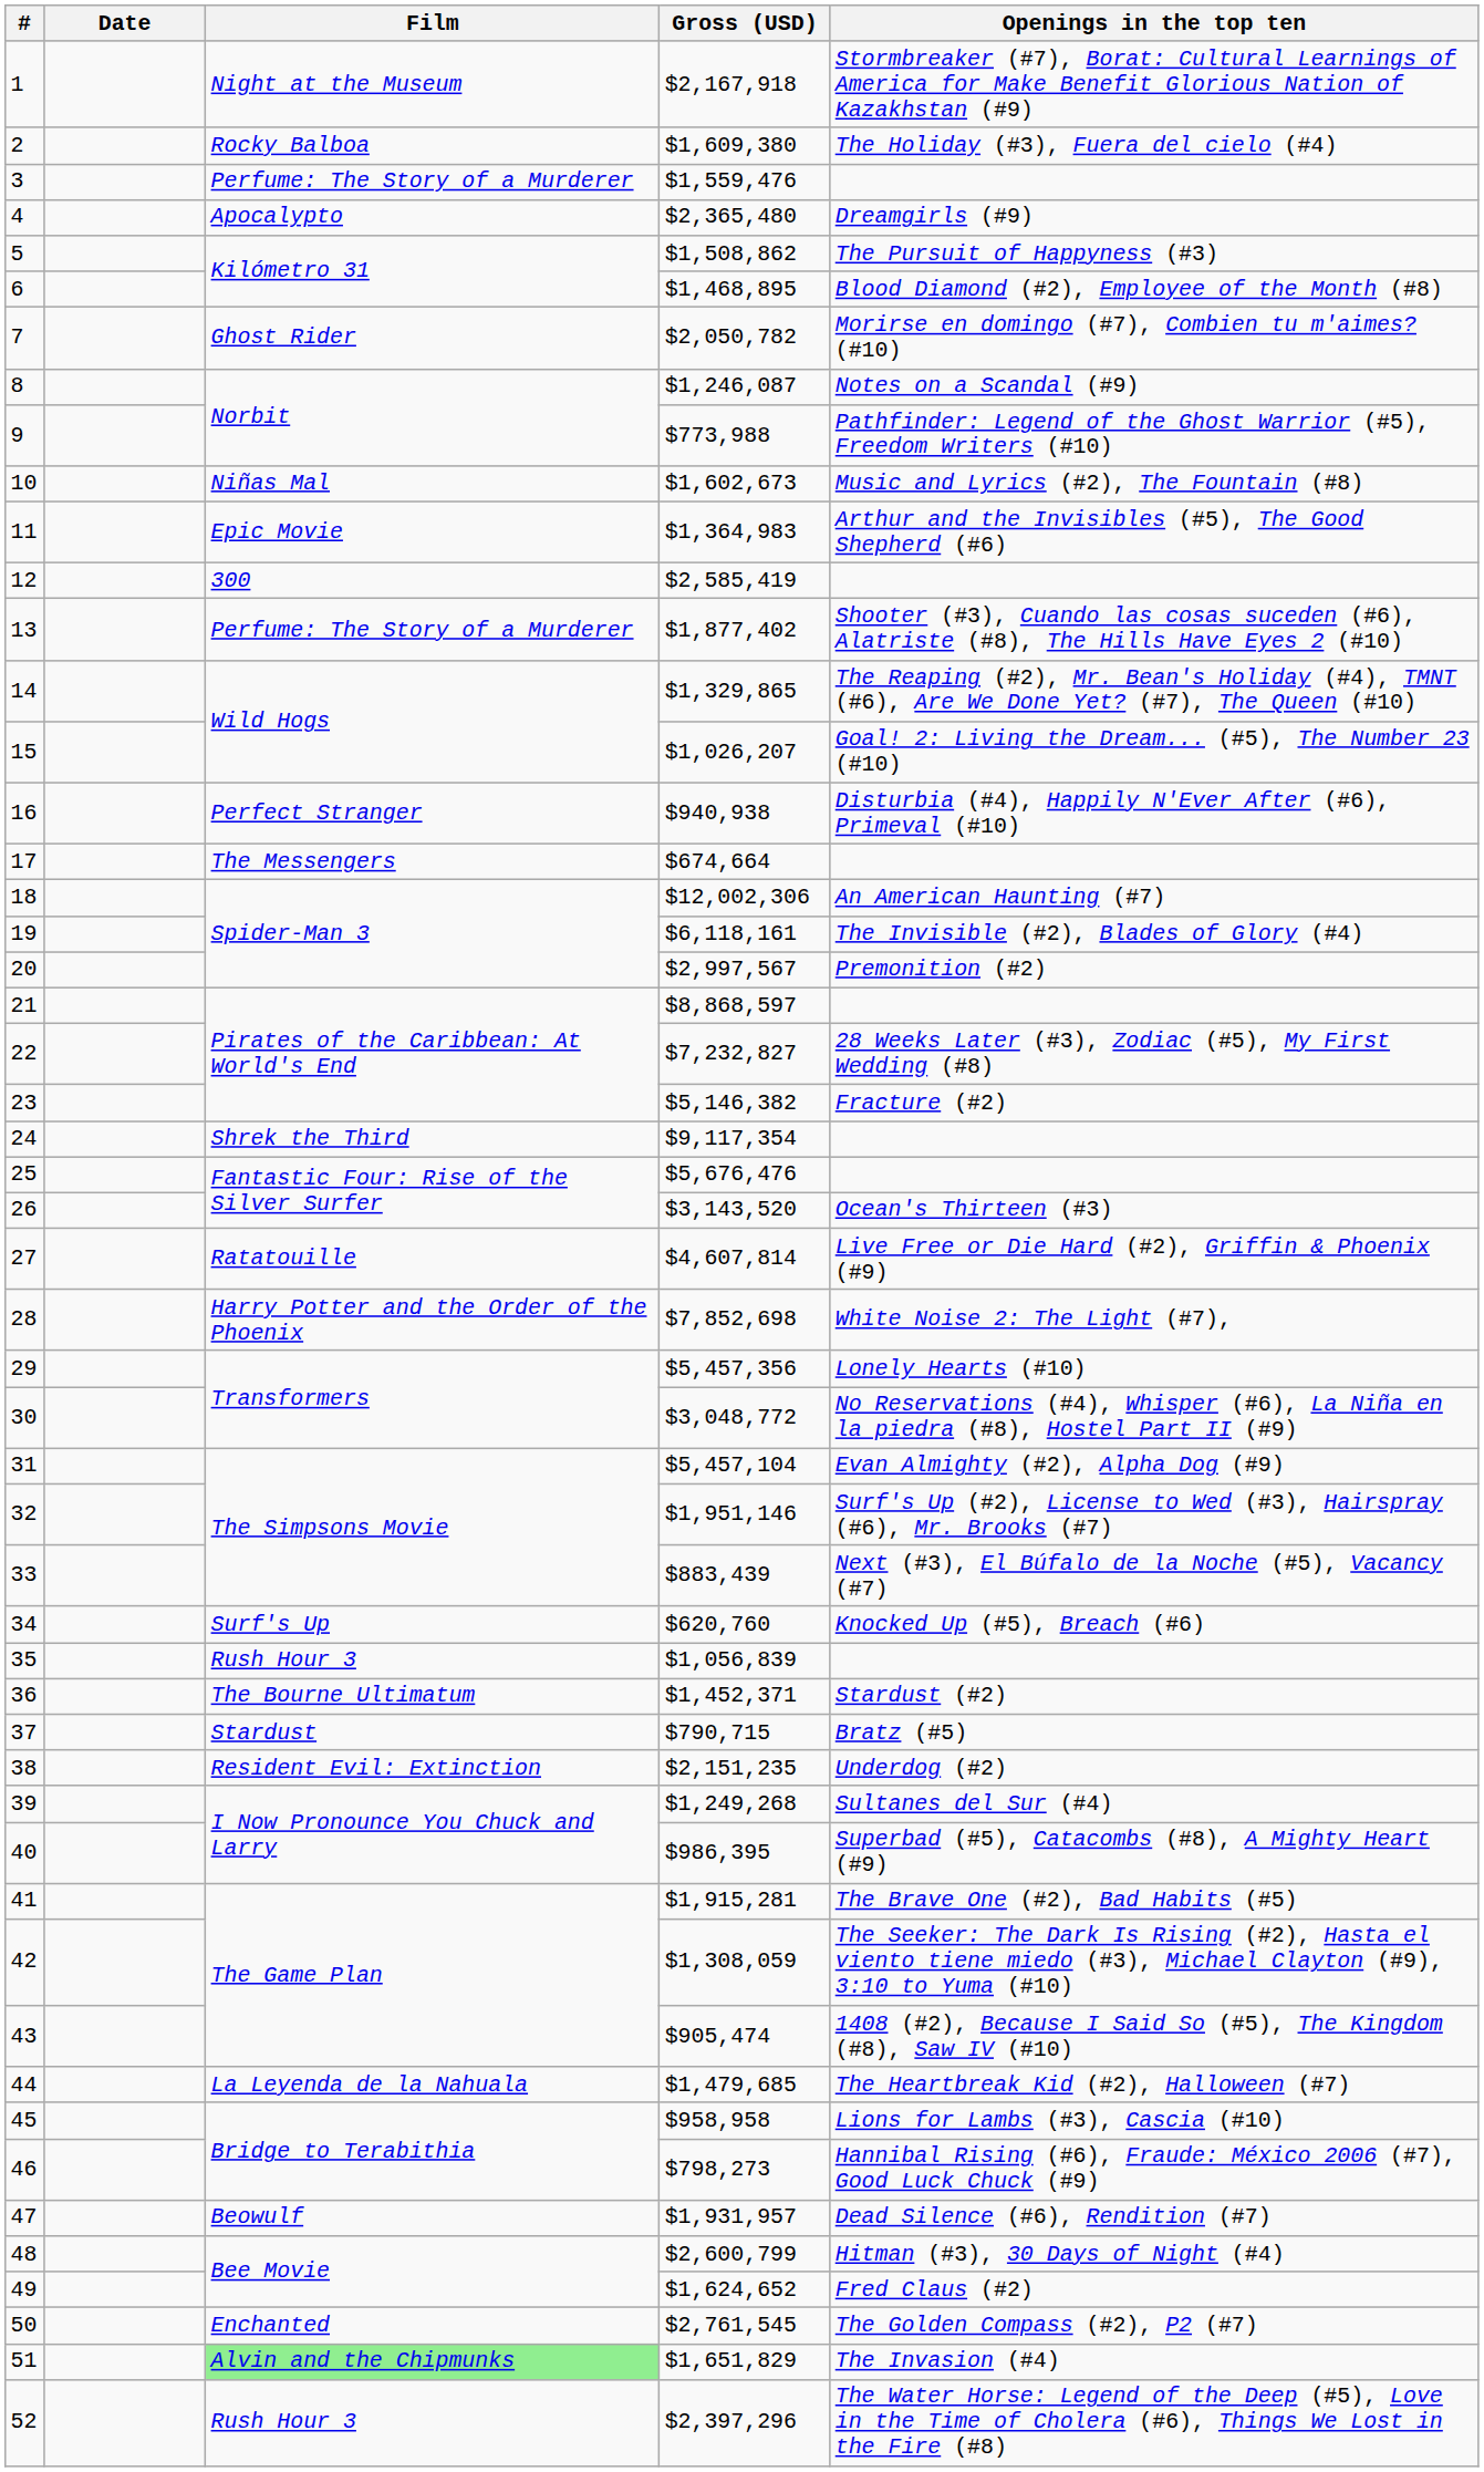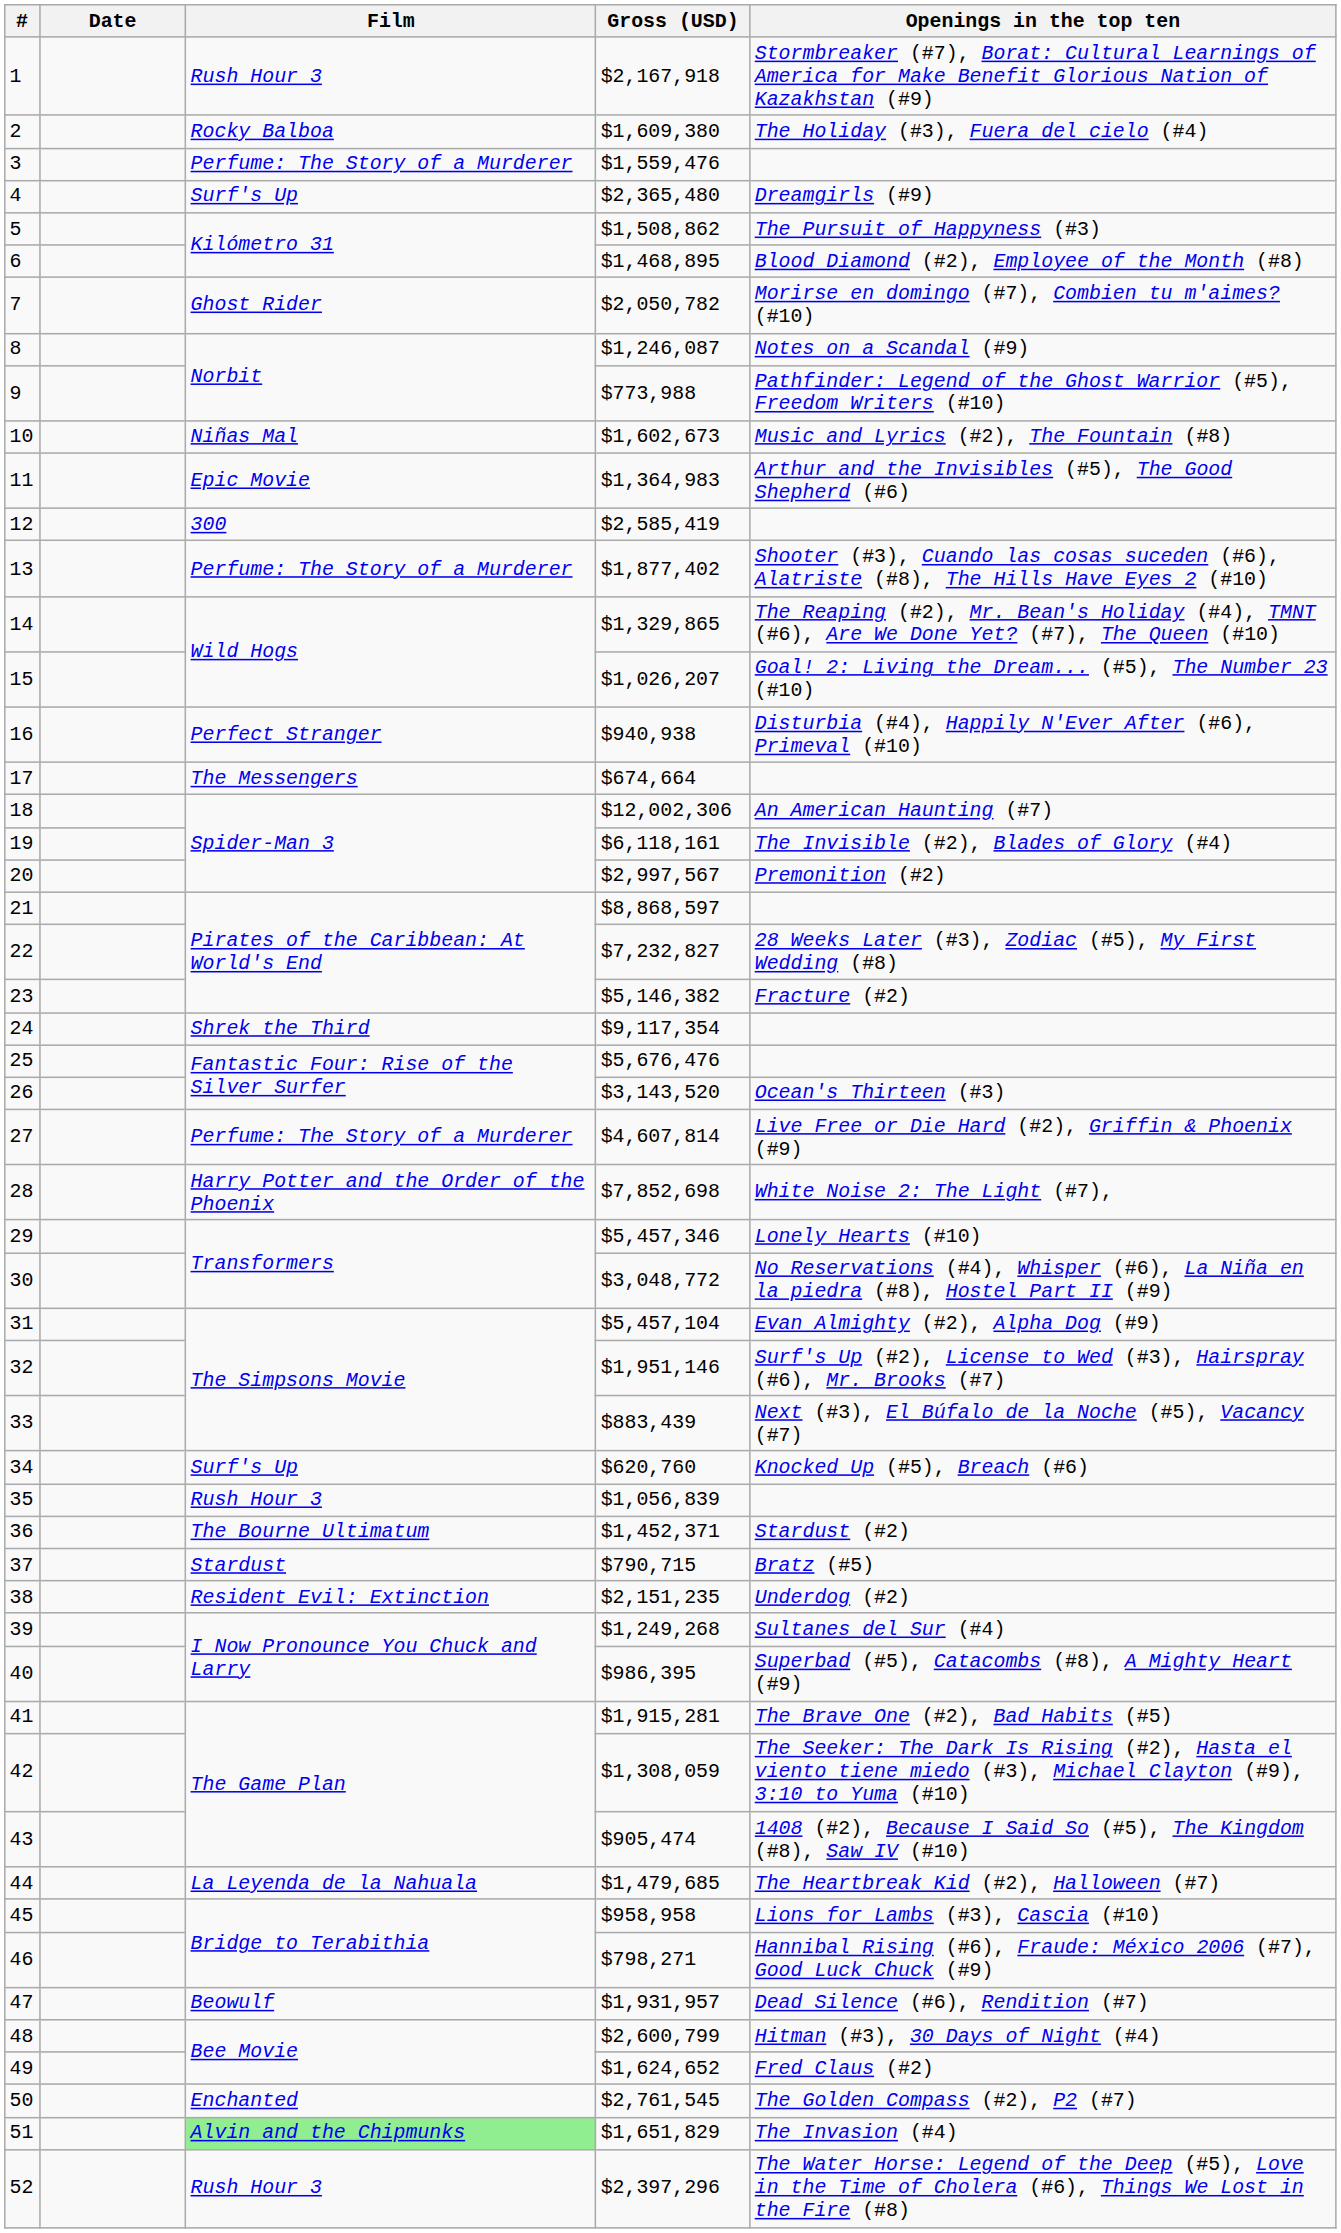 <table class="wikitable sortable">
 <tr>
 <th style="width:1%;">#</th>
 <th style="width:10%;">Date</th>
 <th style="width:28%;">Film</th>
 <th style="width:10%;">Gross (USD)</th>
 <th style="width:40%;">Openings in the top ten</th>
 </tr>
 <tr>
 <td>1</td>
 <td></td>
-<td><em><a href='#'>Night at the Museum</a></em></td>
+<td><em><a href='#'>Rush Hour 3</a></em></td>
 <td>$2,167,918</td>
 <td><em><a href='#'>Stormbreaker</a></em> (#7), <em><a href='#'>Borat: Cultural Learnings of America for Make Benefit Glorious Nation of Kazakhstan</a></em> (#9)</td>
 </tr>
 <tr>
 <td>2</td>
 <td></td>
 <td><em><a href='#'>Rocky Balboa</a></em></td>
 <td>$1,609,380</td>
 <td><em><a href='#'>The Holiday</a></em> (#3), <em><a href='#'>Fuera del cielo</a></em> (#4)</td>
 </tr>
 <tr>
 <td>3</td>
 <td></td>
 <td><em><a href='#'>Perfume: The Story of a Murderer</a></em></td>
 <td>$1,559,476</td>
 <td></td>
 </tr>
 <tr>
 <td>4</td>
 <td></td>
-<td><em><a href='#'>Apocalypto</a></em></td>
+<td><em><a href='#'>Surf's Up</a></em></td>
 <td>$2,365,480</td>
 <td><em><a href='#'>Dreamgirls</a></em> (#9)</td>
 </tr>
 <tr>
 <td>5</td>
 <td></td>
 <td rowspan="2"><em><a href='#'>Kilómetro 31</a></em></td>
 <td>$1,508,862</td>
 <td><em><a href='#'>The Pursuit of Happyness</a></em> (#3)</td>
 </tr>
 <tr>
 <td>6</td>
 <td></td>
 <td>$1,468,895</td>
 <td><em><a href='#'>Blood Diamond</a></em> (#2), <em><a href='#'>Employee of the Month</a></em> (#8)</td>
 </tr>
 <tr>
 <td>7</td>
 <td></td>
 <td><em><a href='#'>Ghost Rider</a></em></td>
 <td>$2,050,782</td>
 <td><em><a href='#'>Morirse en domingo</a></em> (#7), <em><a href='#'>Combien tu m'aimes?</a></em> (#10)</td>
 </tr>
 <tr>
 <td>8</td>
 <td></td>
 <td rowspan="2"><em><a href='#'>Norbit</a></em></td>
 <td>$1,246,087</td>
 <td><em><a href='#'>Notes on a Scandal</a></em> (#9)</td>
 </tr>
 <tr>
 <td>9</td>
 <td></td>
 <td>$773,988</td>
 <td><em><a href='#'>Pathfinder: Legend of the Ghost Warrior</a></em> (#5), <em><a href='#'>Freedom Writers</a></em> (#10)</td>
 </tr>
 <tr>
 <td>10</td>
 <td></td>
 <td><em><a href='#'>Niñas Mal</a></em></td>
 <td>$1,602,673</td>
 <td><em><a href='#'>Music and Lyrics</a></em> (#2), <em><a href='#'>The Fountain</a></em> (#8)</td>
 </tr>
 <tr>
 <td>11</td>
 <td></td>
 <td><em><a href='#'>Epic Movie</a></em></td>
 <td>$1,364,983</td>
 <td><em><a href='#'>Arthur and the Invisibles</a></em> (#5), <em><a href='#'>The Good Shepherd</a></em> (#6)</td>
 </tr>
 <tr>
 <td>12</td>
 <td></td>
 <td><em><a href='#'>300</a></em></td>
 <td>$2,585,419</td>
 <td></td>
 </tr>
 <tr>
 <td>13</td>
 <td></td>
 <td><em><a href='#'>Perfume: The Story of a Murderer</a></em></td>
 <td>$1,877,402</td>
 <td><em><a href='#'>Shooter</a></em> (#3), <em><a href='#'>Cuando las cosas suceden</a></em> (#6), <em><a href='#'>Alatriste</a></em> (#8), <em><a href='#'>The Hills Have Eyes 2</a></em> (#10)</td>
 </tr>
 <tr>
 <td>14</td>
 <td></td>
 <td rowspan="2"><em><a href='#'>Wild Hogs</a></em></td>
 <td>$1,329,865</td>
 <td><em><a href='#'>The Reaping</a></em> (#2), <em><a href='#'>Mr. Bean's Holiday</a></em> (#4), <em><a href='#'>TMNT</a></em> (#6), <em><a href='#'>Are We Done Yet?</a></em> (#7), <em><a href='#'>The Queen</a></em> (#10)</td>
 </tr>
 <tr>
 <td>15</td>
 <td></td>
 <td>$1,026,207</td>
 <td><em><a href='#'>Goal! 2: Living the Dream...</a></em> (#5), <em><a href='#'>The Number 23</a></em> (#10)</td>
 </tr>
 <tr>
 <td>16</td>
 <td></td>
 <td><em><a href='#'>Perfect Stranger</a></em></td>
 <td>$940,938</td>
 <td><em><a href='#'>Disturbia</a></em> (#4), <em><a href='#'>Happily N'Ever After</a></em> (#6), <em><a href='#'>Primeval</a></em> (#10)</td>
 </tr>
 <tr>
 <td>17</td>
 <td></td>
 <td><em><a href='#'>The Messengers</a></em></td>
 <td>$674,664</td>
 <td></td>
 </tr>
 <tr>
 <td>18</td>
 <td></td>
 <td rowspan="3"><em><a href='#'>Spider-Man 3</a></em></td>
 <td>$12,002,306</td>
 <td><em><a href='#'>An American Haunting</a></em> (#7)</td>
 </tr>
 <tr>
 <td>19</td>
 <td></td>
 <td>$6,118,161</td>
 <td><em><a href='#'>The Invisible</a></em> (#2), <em><a href='#'>Blades of Glory</a></em> (#4)</td>
 </tr>
 <tr>
 <td>20</td>
 <td></td>
 <td>$2,997,567</td>
 <td><em><a href='#'>Premonition</a></em> (#2)</td>
 </tr>
 <tr>
 <td>21</td>
 <td></td>
 <td rowspan="3"><em><a href='#'>Pirates of the Caribbean: At World's End</a></em></td>
 <td>$8,868,597</td>
 <td></td>
 </tr>
 <tr>
 <td>22</td>
 <td></td>
 <td>$7,232,827</td>
 <td><em><a href='#'>28 Weeks Later</a></em> (#3), <em><a href='#'>Zodiac</a></em> (#5), <em><a href='#'>My First Wedding</a></em> (#8)</td>
 </tr>
 <tr>
 <td>23</td>
 <td></td>
 <td>$5,146,382</td>
 <td><em><a href='#'>Fracture</a></em> (#2)</td>
 </tr>
 <tr>
 <td>24</td>
 <td></td>
 <td><em><a href='#'>Shrek the Third</a></em></td>
 <td>$9,117,354</td>
 <td></td>
 </tr>
 <tr>
 <td>25</td>
 <td></td>
 <td rowspan="2"><em><a href='#'>Fantastic Four: Rise of the Silver Surfer</a></em></td>
 <td>$5,676,476</td>
 <td></td>
 </tr>
 <tr>
 <td>26</td>
 <td></td>
 <td>$3,143,520</td>
 <td><em><a href='#'>Ocean's Thirteen</a></em> (#3)</td>
 </tr>
 <tr>
 <td>27</td>
 <td></td>
-<td><em><a href='#'>Ratatouille</a></em></td>
+<td><em><a href='#'>Perfume: The Story of a Murderer</a></em></td>
 <td>$4,607,814</td>
 <td><em><a href='#'>Live Free or Die Hard</a></em> (#2), <em><a href='#'>Griffin & Phoenix</a></em> (#9)</td>
 </tr>
 <tr>
 <td>28</td>
 <td></td>
 <td><em><a href='#'>Harry Potter and the Order of the Phoenix</a></em></td>
 <td>$7,852,698</td>
 <td><em><a href='#'>White Noise 2: The Light</a></em> (#7),</td>
 </tr>
 <tr>
 <td>29</td>
 <td></td>
 <td rowspan="2"><em><a href='#'>Transformers</a></em></td>
-<td>$5,457,356</td>
+<td>$5,457,346</td>
 <td><em><a href='#'>Lonely Hearts</a></em> (#10)</td>
 </tr>
 <tr>
 <td>30</td>
 <td></td>
 <td>$3,048,772</td>
 <td><em><a href='#'>No Reservations</a></em> (#4), <em><a href='#'>Whisper</a></em> (#6), <em><a href='#'>La Niña en la piedra</a></em> (#8), <em><a href='#'>Hostel Part II</a></em> (#9)</td>
 </tr>
 <tr>
 <td>31</td>
 <td></td>
 <td rowspan="3"><em><a href='#'>The Simpsons Movie</a></em></td>
 <td>$5,457,104</td>
 <td><em><a href='#'>Evan Almighty</a></em> (#2), <em><a href='#'>Alpha Dog</a></em> (#9)</td>
 </tr>
 <tr>
 <td>32</td>
 <td></td>
 <td>$1,951,146</td>
 <td><em><a href='#'>Surf's Up</a></em> (#2), <em><a href='#'>License to Wed</a></em> (#3), <em><a href='#'>Hairspray</a></em> (#6), <em><a href='#'>Mr. Brooks</a></em> (#7)</td>
 </tr>
 <tr>
 <td>33</td>
 <td></td>
 <td>$883,439</td>
 <td><em><a href='#'>Next</a></em> (#3), <em><a href='#'>El Búfalo de la Noche</a></em> (#5), <em><a href='#'>Vacancy</a></em> (#7)</td>
 </tr>
 <tr>
 <td>34</td>
 <td></td>
 <td><em><a href='#'>Surf's Up</a></em></td>
 <td>$620,760</td>
 <td><em><a href='#'>Knocked Up</a></em> (#5), <em><a href='#'>Breach</a></em> (#6)</td>
 </tr>
 <tr>
 <td>35</td>
 <td></td>
 <td><em><a href='#'>Rush Hour 3</a></em></td>
 <td>$1,056,839</td>
 <td></td>
 </tr>
 <tr>
 <td>36</td>
 <td></td>
 <td><em><a href='#'>The Bourne Ultimatum</a></em></td>
 <td>$1,452,371</td>
 <td><em><a href='#'>Stardust</a></em> (#2)</td>
 </tr>
 <tr>
 <td>37</td>
 <td></td>
 <td><em><a href='#'>Stardust</a></em></td>
 <td>$790,715</td>
 <td><em><a href='#'>Bratz</a></em> (#5)</td>
 </tr>
 <tr>
 <td>38</td>
 <td></td>
 <td><em><a href='#'>Resident Evil: Extinction</a></em></td>
 <td>$2,151,235</td>
 <td><em><a href='#'>Underdog</a></em> (#2)</td>
 </tr>
 <tr>
 <td>39</td>
 <td></td>
 <td rowspan="2"><em><a href='#'>I Now Pronounce You Chuck and Larry</a></em></td>
 <td>$1,249,268</td>
 <td><em><a href='#'>Sultanes del Sur</a></em> (#4)</td>
 </tr>
 <tr>
 <td>40</td>
 <td></td>
 <td>$986,395</td>
 <td><em><a href='#'>Superbad</a></em> (#5), <em><a href='#'>Catacombs</a></em> (#8), <em><a href='#'>A Mighty Heart</a></em> (#9)</td>
 </tr>
 <tr>
 <td>41</td>
 <td></td>
 <td rowspan="3"><em><a href='#'>The Game Plan</a></em></td>
 <td>$1,915,281</td>
 <td><em><a href='#'>The Brave One</a></em> (#2), <em><a href='#'>Bad Habits</a></em> (#5)</td>
 </tr>
 <tr>
 <td>42</td>
 <td></td>
 <td>$1,308,059</td>
 <td><em><a href='#'>The Seeker: The Dark Is Rising</a></em> (#2), <em><a href='#'>Hasta el viento tiene miedo</a></em> (#3), <em><a href='#'>Michael Clayton</a></em> (#9), <em><a href='#'>3:10 to Yuma</a></em> (#10)</td>
 </tr>
 <tr>
 <td>43</td>
 <td></td>
 <td>$905,474</td>
 <td><em><a href='#'>1408</a></em> (#2), <em><a href='#'>Because I Said So</a></em> (#5), <em><a href='#'>The Kingdom</a></em> (#8), <em><a href='#'>Saw IV</a></em> (#10)</td>
 </tr>
 <tr>
 <td>44</td>
 <td></td>
 <td><em><a href='#'>La Leyenda de la Nahuala</a></em></td>
 <td>$1,479,685</td>
 <td><em><a href='#'>The Heartbreak Kid</a></em> (#2), <em><a href='#'>Halloween</a></em> (#7)</td>
 </tr>
 <tr>
 <td>45</td>
 <td></td>
 <td rowspan="2"><em><a href='#'>Bridge to Terabithia</a></em></td>
 <td>$958,958</td>
 <td><em><a href='#'>Lions for Lambs</a></em> (#3), <em><a href='#'>Cascia</a></em> (#10)</td>
 </tr>
 <tr>
 <td>46</td>
 <td></td>
-<td>$798,273</td>
+<td>$798,271</td>
 <td><em><a href='#'>Hannibal Rising</a></em> (#6), <em><a href='#'>Fraude: México 2006</a></em> (#7), <em><a href='#'>Good Luck Chuck</a></em> (#9)</td>
 </tr>
 <tr>
 <td>47</td>
 <td></td>
 <td><em><a href='#'>Beowulf</a></em></td>
 <td>$1,931,957</td>
 <td><em><a href='#'>Dead Silence</a></em> (#6), <em><a href='#'>Rendition</a></em> (#7)</td>
 </tr>
 <tr>
 <td>48</td>
 <td></td>
 <td rowspan="2"><em><a href='#'>Bee Movie</a></em></td>
 <td>$2,600,799</td>
 <td><em><a href='#'>Hitman</a></em> (#3), <em><a href='#'>30 Days of Night</a></em> (#4)</td>
 </tr>
 <tr>
 <td>49</td>
 <td></td>
 <td>$1,624,652</td>
 <td><em><a href='#'>Fred Claus</a></em> (#2)</td>
 </tr>
 <tr>
 <td>50</td>
 <td></td>
 <td><em><a href='#'>Enchanted</a></em></td>
 <td>$2,761,545</td>
 <td><em><a href='#'>The Golden Compass</a></em> (#2), <em><a href='#'>P2</a></em> (#7)</td>
 </tr>
 <tr>
 <td>51</td>
 <td></td>
 <td style="background: lightgreen;"><em><a href='#'>Alvin and the Chipmunks</a></em></td>
 <td>$1,651,829</td>
 <td><em><a href='#'>The Invasion</a></em> (#4)</td>
 </tr>
 <tr>
 <td>52</td>
 <td></td>
 <td><em><a href='#'>Rush Hour 3</a></em></td>
 <td>$2,397,296</td>
 <td><em><a href='#'>The Water Horse: Legend of the Deep</a></em> (#5), <em><a href='#'>Love in the Time of Cholera</a></em> (#6), <em><a href='#'>Things We Lost in the Fire</a></em> (#8)</td>
 </tr>
 </table>
